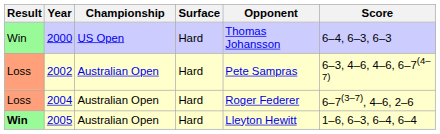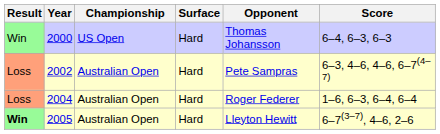 <table class="sortable wikitable">
 <tr>
 <th style="width:40px">Result</th>
 <th>Year</th>
 <th style="width:140px">Championship</th>
 <th>Surface</th>
 <th style="width:140px">Opponent</th>
 <th class="unsortable" width="180">Score</th>
 </tr>
 <tr style="background:#ccf;">
 <td style="background:#98fb98;">Win</td>
 <td><a href='#'>2000</a></td>
 <td><a href='#'>US Open</a></td>
 <td>Hard</td>
 <td> <a href='#'>Thomas Johansson</a></td>
 <td>6–4, 6–3, 6–3</td>
 </tr>
 <tr style="background:#ffc;">
 <td style="background:#ffa07a;">Loss</td>
 <td><a href='#'>2002</a></td>
 <td><a href='#'>Australian Open</a></td>
 <td>Hard</td>
 <td> <a href='#'>Pete Sampras</a></td>
 <td>6–3, 4–6, 4–6, 6–7<sup>(4–7)</sup></td>
 </tr>
 <tr style="background:#ffc;">
 <td style="background:#ffa07a;">Loss</td>
 <td><a href='#'>2004</a></td>
 <td>Australian Open</td>
 <td>Hard</td>
 <td> <a href='#'>Roger Federer</a></td>
-<td>6–7<sup>(3–7)</sup>, 4–6, 2–6</td>
+<td>1–6, 6–3, 6–4, 6–4</td>
 </tr>
 <tr style="background:#ffc;">
 <td style="background:#98fb98;"><strong>Win</strong></td>
 <td><a href='#'>2005</a></td>
 <td>Australian Open</td>
 <td>Hard</td>
 <td> <a href='#'>Lleyton Hewitt</a></td>
-<td>1–6, 6–3, 6–4, 6–4</td>
+<td>6–7<sup>(3–7)</sup>, 4–6, 2–6</td>
 </tr>
 </table>
